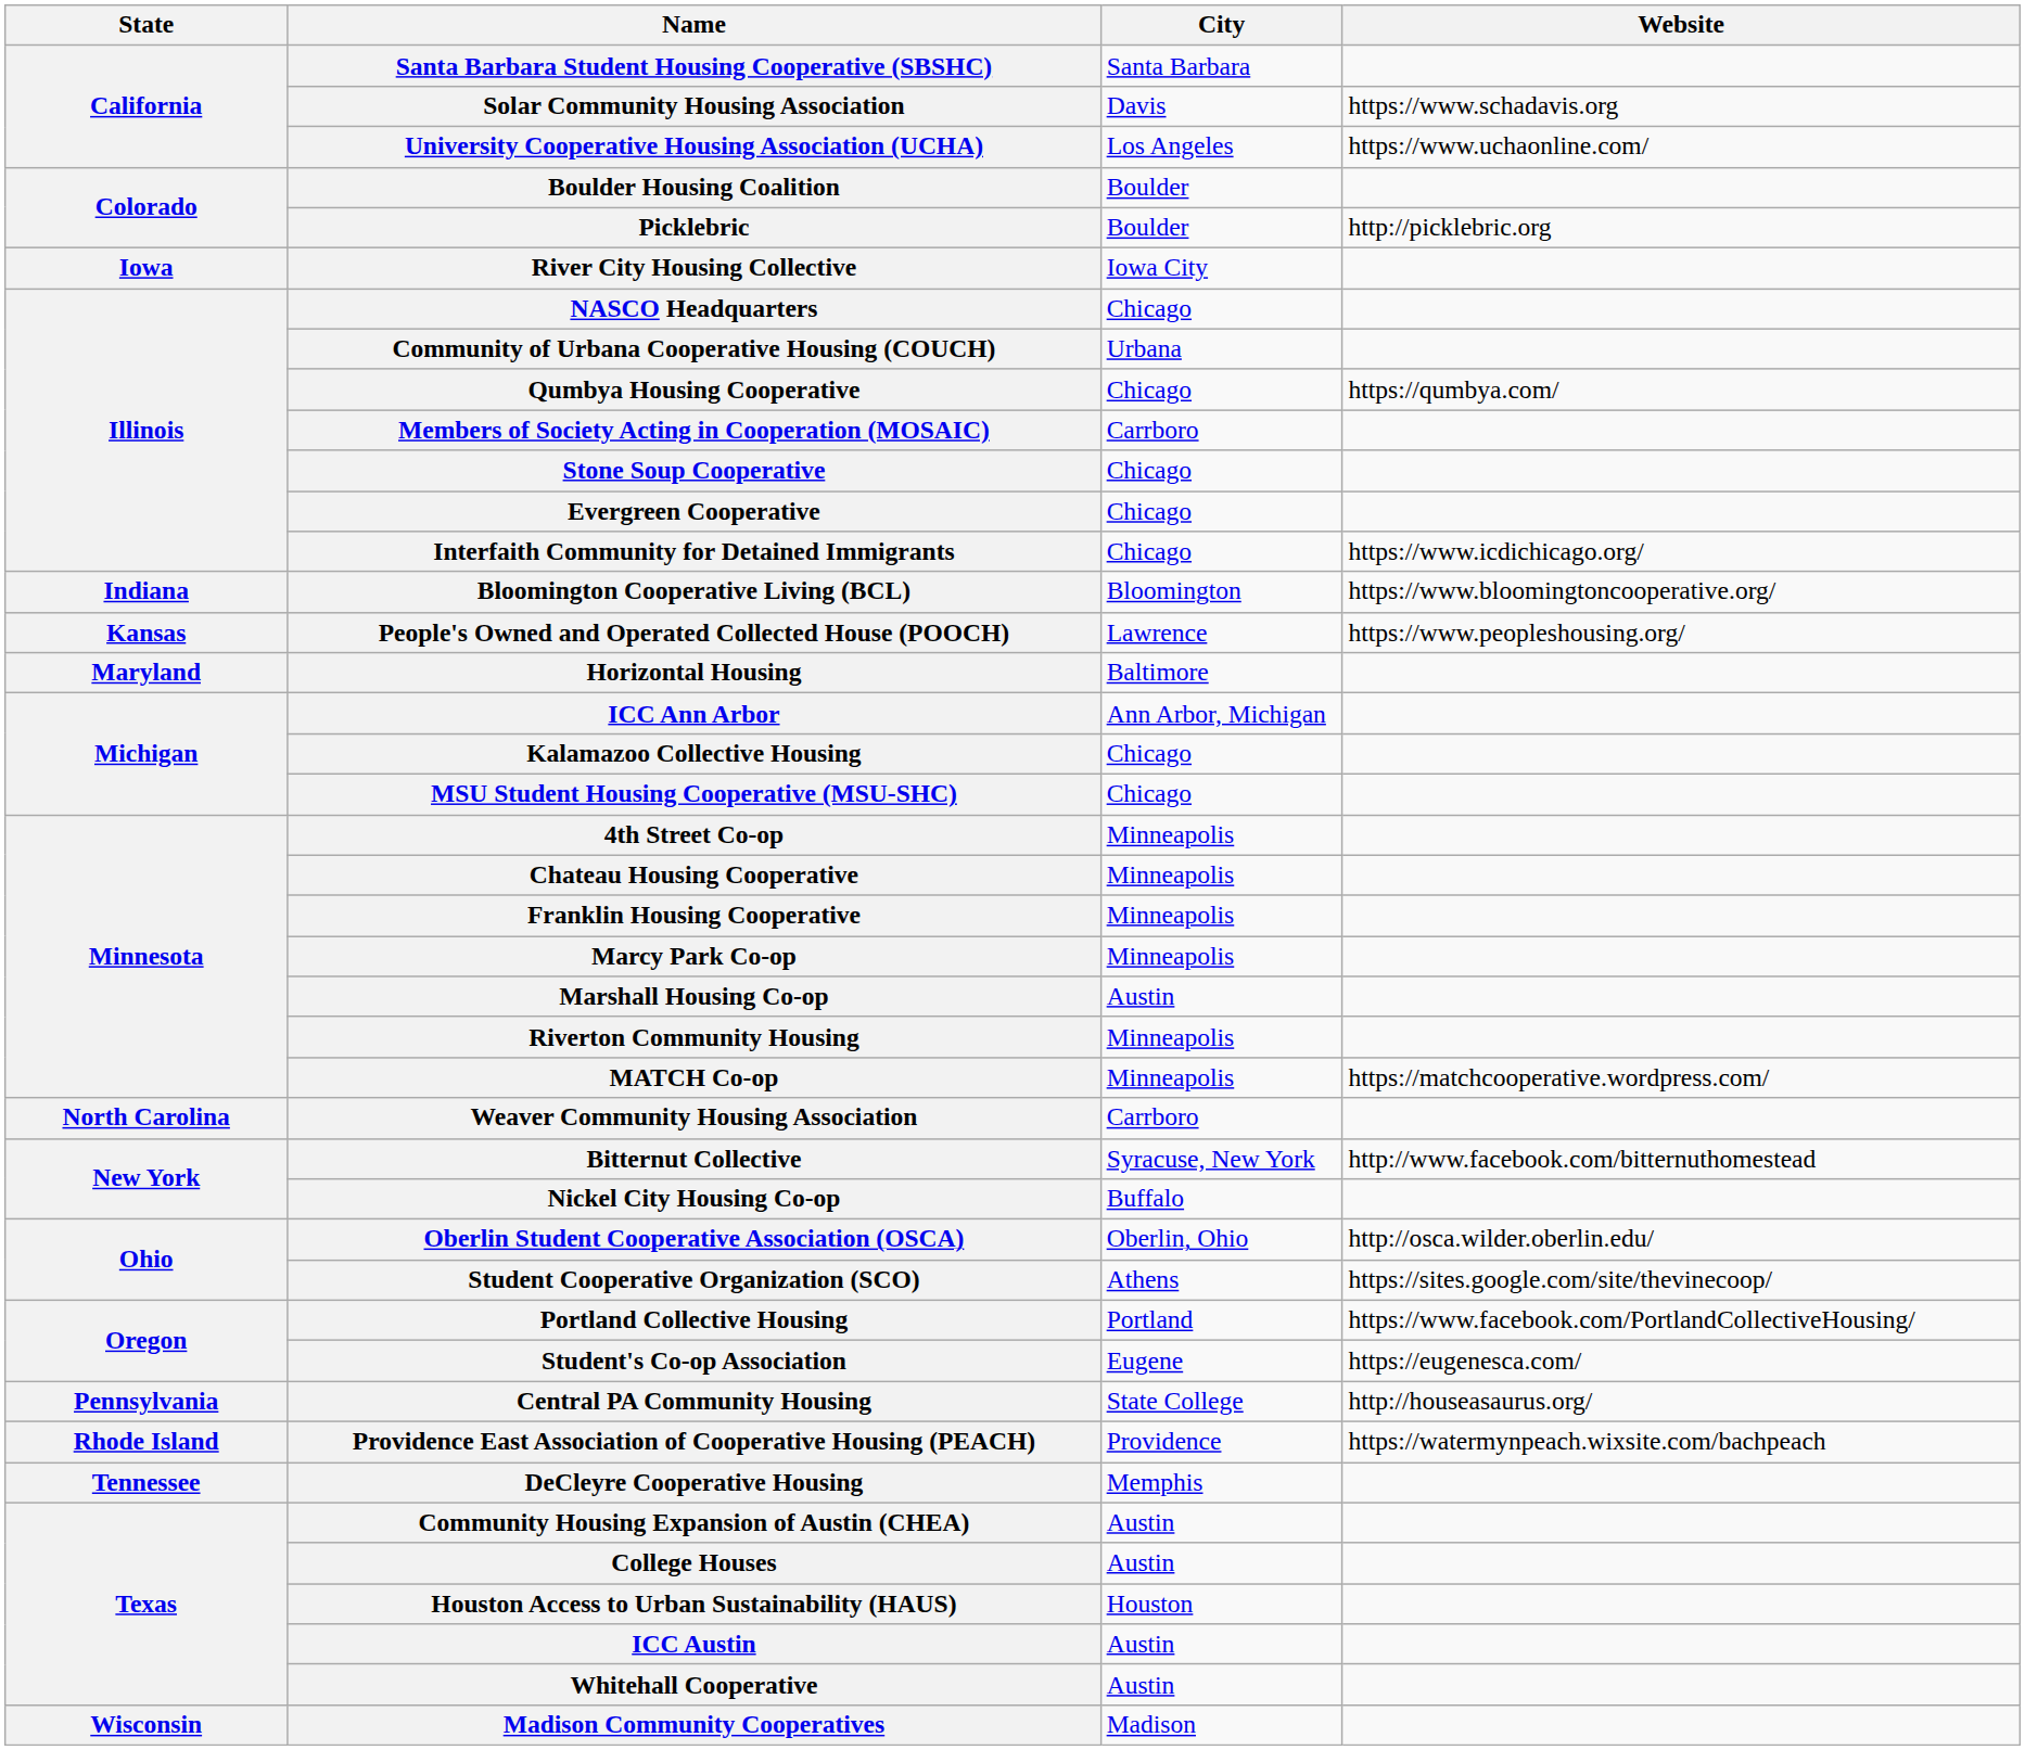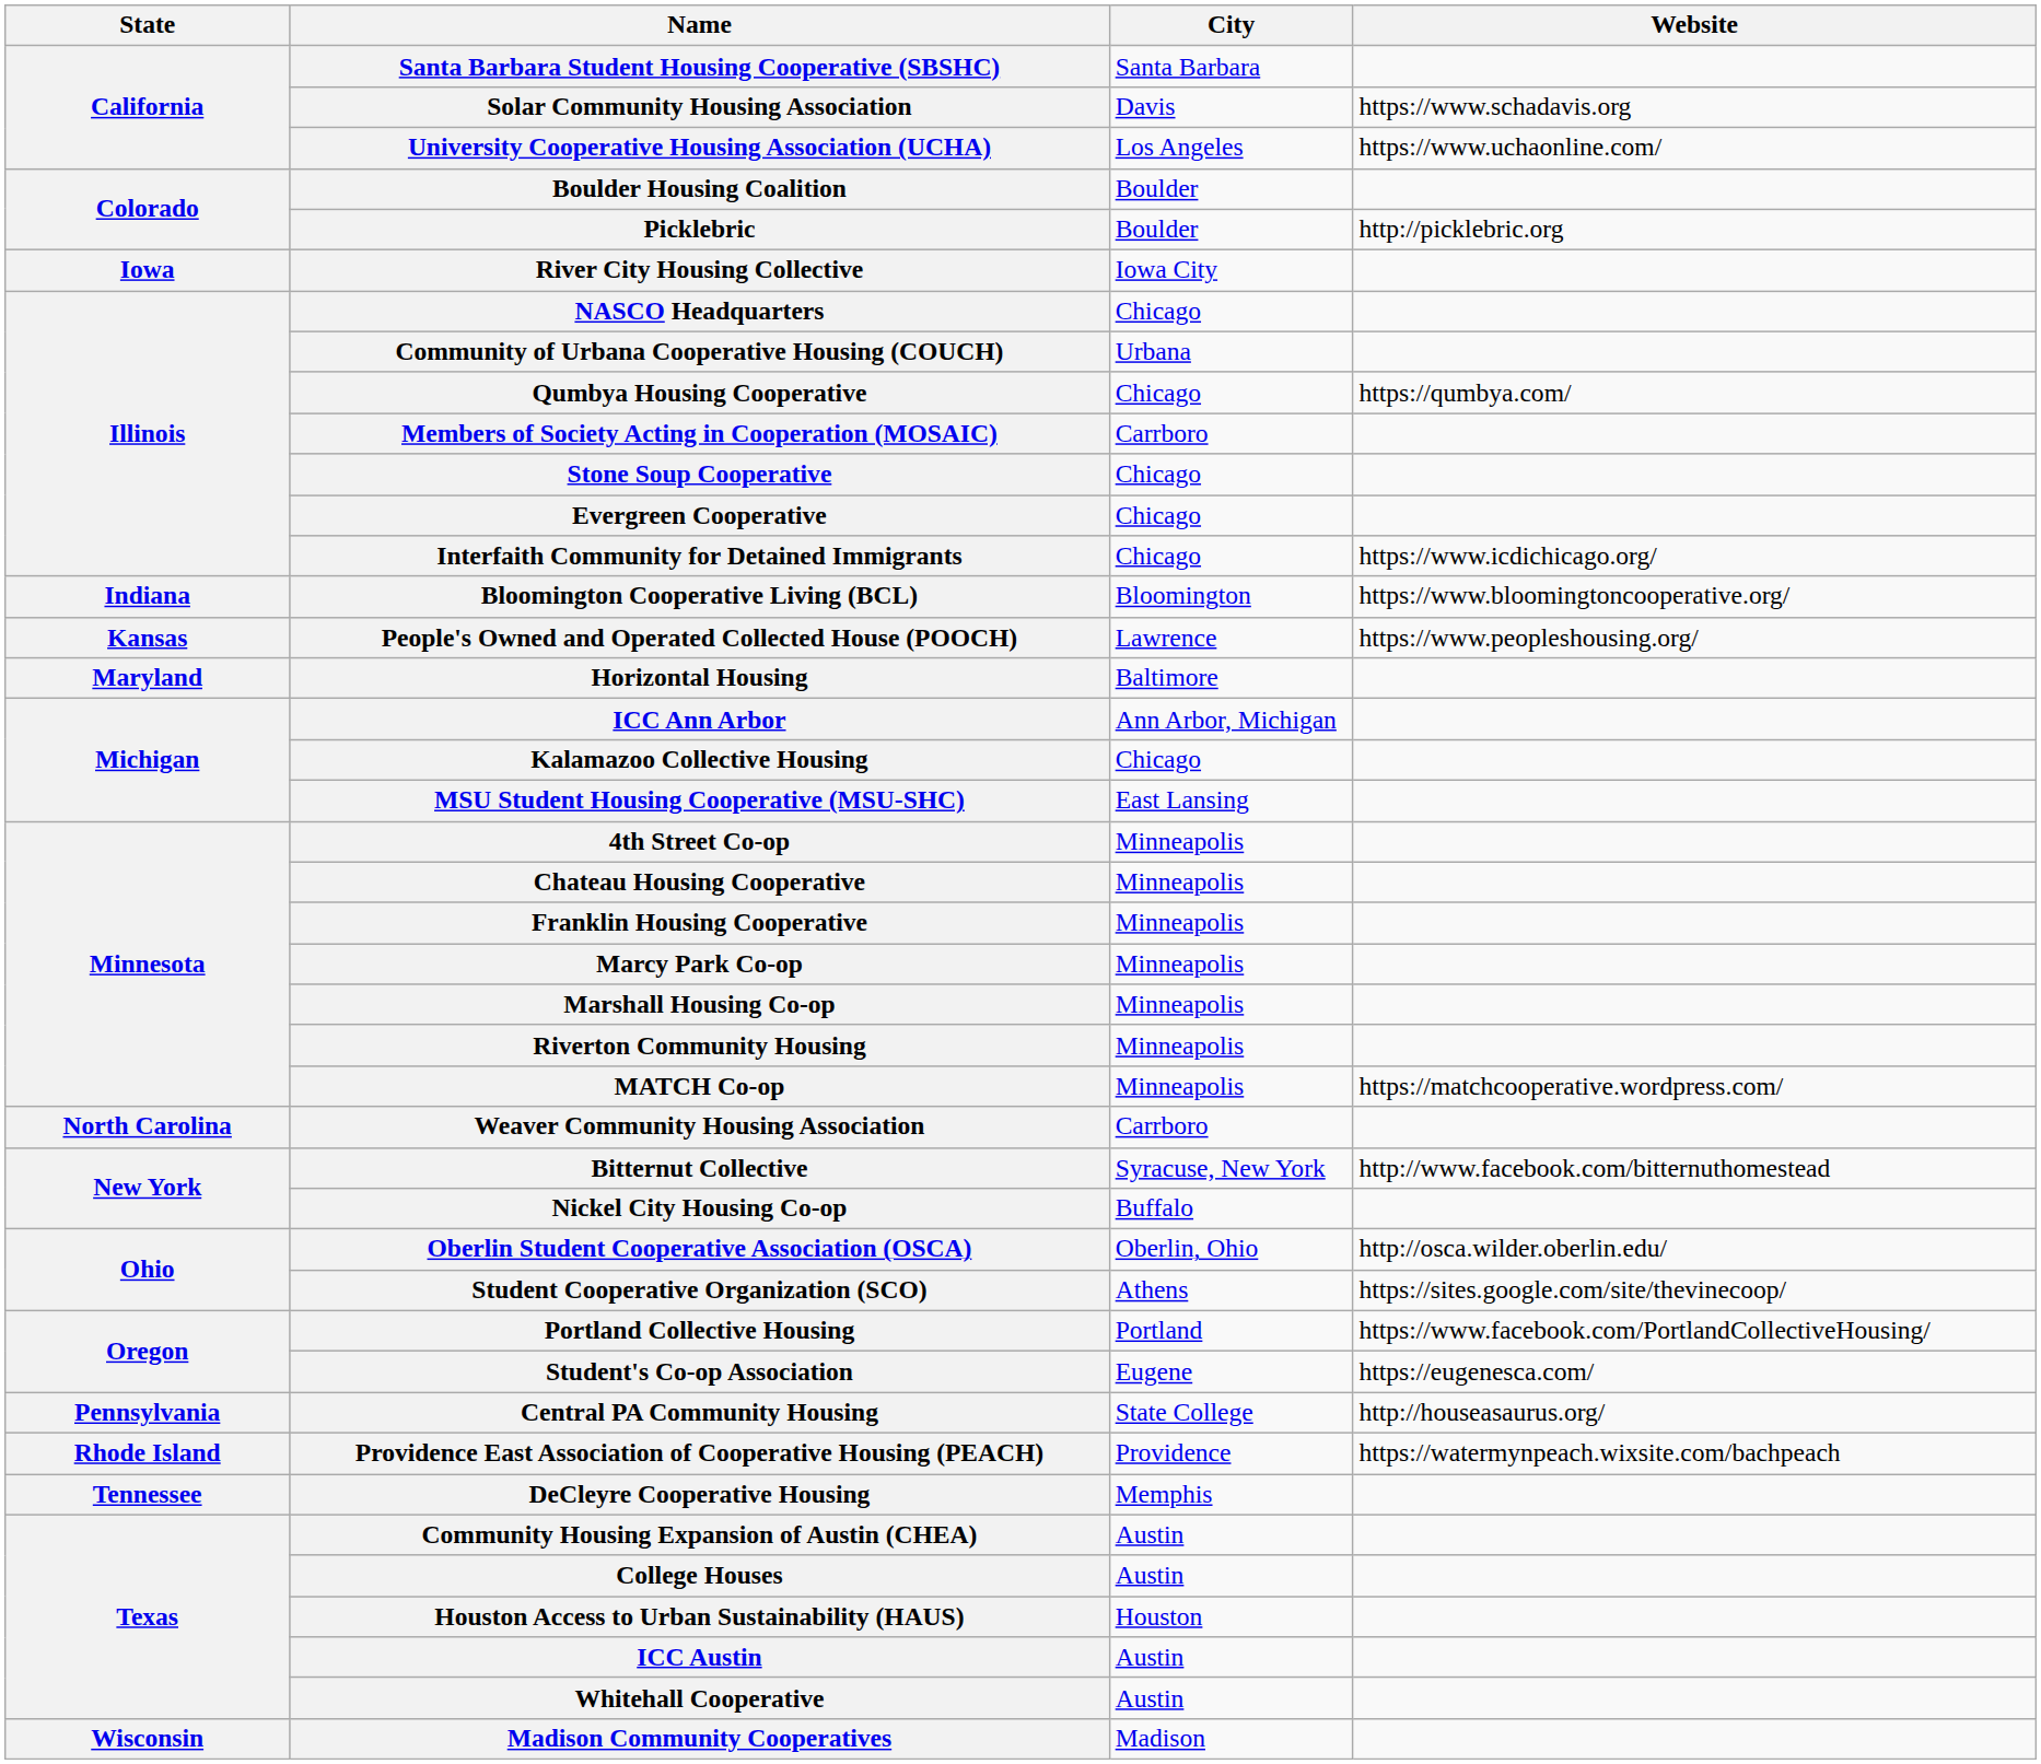 <table class="wikitable" width=100%>
 <tr>
 <th width="14%">State</th>
 <th>Name</th>
 <th width="12%">City</th>
 <th>Website</th>
 </tr>
 <tr>
 <th rowspan="3"><a href='#'>California</a></th>
 <th><a href='#'>Santa Barbara Student Housing Cooperative (SBSHC)</a></th>
 <td><a href='#'>Santa Barbara</a></td>
 <td></td>
 </tr>
 <tr>
 <th>Solar Community Housing Association</th>
 <td><a href='#'>Davis</a></td>
 <td>https://www.schadavis.org</td>
 </tr>
 <tr>
 <th><a href='#'>University Cooperative Housing Association (UCHA)</a></th>
 <td><a href='#'>Los Angeles</a></td>
 <td>https://www.uchaonline.com/</td>
 </tr>
 <tr>
 <th rowspan="2"><a href='#'>Colorado</a></th>
 <th>Boulder Housing Coalition</th>
 <td><a href='#'>Boulder</a></td>
 <td></td>
 </tr>
 <tr>
 <th>Picklebric</th>
 <td><a href='#'>Boulder</a></td>
 <td>http://picklebric.org</td>
 </tr>
 <tr>
 <th rowspan=1><a href='#'>Iowa</a></th>
 <th>River City Housing Collective</th>
 <td><a href='#'>Iowa City</a></td>
 <td></td>
 </tr>
 <tr>
 <th rowspan="7"><a href='#'>Illinois</a></th>
 <th><a href='#'>NASCO</a> Headquarters</th>
 <td><a href='#'>Chicago</a></td>
 <td></td>
 </tr>
 <tr>
 <th>Community of Urbana Cooperative Housing (COUCH)</th>
 <td><a href='#'>Urbana</a></td>
 <td></td>
 </tr>
 <tr>
 <th>Qumbya Housing Cooperative</th>
 <td><a href='#'>Chicago</a></td>
 <td>https://qumbya.com/</td>
 </tr>
 <tr>
 <th><a href='#'>Members of Society Acting in Cooperation (MOSAIC)</a></th>
 <td><a href='#'>Carrboro</a></td>
 <td></td>
 </tr>
 <tr>
 <th><a href='#'>Stone Soup Cooperative</a></th>
 <td><a href='#'>Chicago</a></td>
 <td></td>
 </tr>
 <tr>
 <th>Evergreen Cooperative</th>
 <td><a href='#'>Chicago</a></td>
 <td></td>
 </tr>
 <tr>
 <th>Interfaith Community for Detained Immigrants</th>
 <td><a href='#'>Chicago</a></td>
 <td>https://www.icdichicago.org/</td>
 </tr>
 <tr>
 <th><a href='#'>Indiana</a></th>
 <th>Bloomington Cooperative Living (BCL)</th>
 <td><a href='#'>Bloomington</a></td>
 <td>https://www.bloomingtoncooperative.org/</td>
 </tr>
 <tr>
 <th rowspan="1"><a href='#'>Kansas</a></th>
 <th>People's Owned and Operated Collected House (POOCH)</th>
 <td><a href='#'>Lawrence</a></td>
 <td>https://www.peopleshousing.org/</td>
 </tr>
 <tr>
 <th><a href='#'>Maryland</a></th>
 <th>Horizontal Housing</th>
 <td><a href='#'>Baltimore</a></td>
 <td></td>
 </tr>
 <tr>
 <th rowspan="3"><a href='#'>Michigan</a></th>
 <th><a href='#'>ICC Ann Arbor</a></th>
 <td><a href='#'>Ann Arbor, Michigan</a></td>
 <td></td>
 </tr>
 <tr>
 <th>Kalamazoo Collective Housing</th>
 <td><a href='#'>Chicago</a></td>
 <td></td>
 </tr>
 <tr>
 <th><a href='#'>MSU Student Housing Cooperative (MSU-SHC)</a></th>
-<td><a href='#'>Chicago</a></td>
+<td><a href='#'>East Lansing</a></td>
 <td></td>
 </tr>
 <tr>
 <th rowspan="7"><a href='#'>Minnesota</a></th>
 <th>4th Street Co-op</th>
 <td><a href='#'>Minneapolis</a></td>
 <td></td>
 </tr>
 <tr>
 <th>Chateau Housing Cooperative</th>
 <td><a href='#'>Minneapolis</a></td>
 <td></td>
 </tr>
 <tr>
 <th>Franklin Housing Cooperative</th>
 <td><a href='#'>Minneapolis</a></td>
 <td></td>
 </tr>
 <tr>
 <th>Marcy Park Co-op</th>
 <td><a href='#'>Minneapolis</a></td>
 <td></td>
 </tr>
 <tr>
 <th>Marshall Housing Co-op</th>
-<td><a href='#'>Austin</a></td>
+<td><a href='#'>Minneapolis</a></td>
 <td></td>
 </tr>
 <tr>
 <th>Riverton Community Housing</th>
 <td><a href='#'>Minneapolis</a></td>
 <td></td>
 </tr>
 <tr>
 <th>MATCH Co-op</th>
 <td><a href='#'>Minneapolis</a></td>
 <td>https://matchcooperative.wordpress.com/</td>
 </tr>
 <tr>
 <th rowspan=1><a href='#'>North Carolina</a></th>
 <th>Weaver Community Housing Association</th>
 <td><a href='#'>Carrboro</a></td>
 <td></td>
 </tr>
 <tr>
 <th rowspan="2"><a href='#'>New York</a></th>
 <th>Bitternut Collective</th>
 <td><a href='#'>Syracuse, New York</a></td>
 <td>http://www.facebook.com/bitternuthomestead</td>
 </tr>
 <tr>
 <th>Nickel City Housing Co-op</th>
 <td><a href='#'>Buffalo</a></td>
 <td></td>
 </tr>
 <tr>
 <th rowspan="2"><a href='#'>Ohio</a></th>
 <th><a href='#'>Oberlin Student Cooperative Association (OSCA)</a></th>
 <td><a href='#'>Oberlin, Ohio</a></td>
 <td>http://osca.wilder.oberlin.edu/</td>
 </tr>
 <tr>
 <th>Student Cooperative Organization (SCO)</th>
 <td><a href='#'>Athens</a></td>
 <td>https://sites.google.com/site/thevinecoop/</td>
 </tr>
 <tr>
 <th rowspan="2"><a href='#'>Oregon</a></th>
 <th>Portland Collective Housing</th>
 <td><a href='#'>Portland</a></td>
 <td>https://www.facebook.com/PortlandCollectiveHousing/</td>
 </tr>
 <tr>
 <th>Student's Co-op Association</th>
 <td><a href='#'>Eugene</a></td>
 <td>https://eugenesca.com/</td>
 </tr>
 <tr>
 <th><a href='#'>Pennsylvania</a></th>
 <th>Central PA Community Housing</th>
 <td><a href='#'>State College</a></td>
 <td>http://houseasaurus.org/</td>
 </tr>
 <tr>
 <th><a href='#'>Rhode Island</a></th>
 <th>Providence East Association of Cooperative Housing (PEACH)</th>
 <td><a href='#'>Providence</a></td>
 <td>https://watermynpeach.wixsite.com/bachpeach</td>
 </tr>
 <tr>
 <th rowspan=1><a href='#'>Tennessee</a></th>
 <th>DeCleyre Cooperative Housing</th>
 <td><a href='#'>Memphis</a></td>
 <td></td>
 </tr>
 <tr>
 <th rowspan="5"><a href='#'>Texas</a></th>
 <th>Community Housing Expansion of Austin (CHEA)</th>
 <td><a href='#'>Austin</a></td>
 <td></td>
 </tr>
 <tr>
 <th>College Houses</th>
 <td><a href='#'>Austin</a></td>
 <td></td>
 </tr>
 <tr>
 <th>Houston Access to Urban Sustainability (HAUS)</th>
 <td><a href='#'>Houston</a></td>
 <td></td>
 </tr>
 <tr>
 <th><a href='#'>ICC Austin</a></th>
 <td><a href='#'>Austin</a></td>
 <td></td>
 </tr>
 <tr>
 <th>Whitehall Cooperative</th>
 <td><a href='#'>Austin</a></td>
 <td></td>
 </tr>
 <tr>
 <th rowspan=1><a href='#'>Wisconsin</a></th>
 <th><a href='#'>Madison Community Cooperatives</a></th>
 <td><a href='#'>Madison</a></td>
 <td></td>
 </tr>
 </table>
